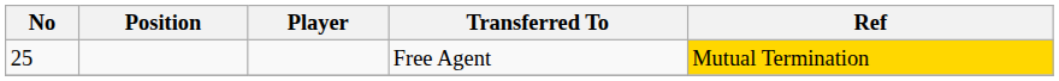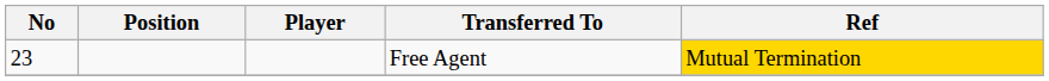 <table class="wikitable sortable" style="width:60%; text-align:center; font-size:100%; text-align:left;">
 <tr>
 <th><strong>No</strong></th>
 <th><strong>Position</strong></th>
 <th><strong>Player</strong></th>
 <th><strong>Transferred To</strong></th>
 <th><strong>Ref</strong></th>
 </tr>
 <tr>
-<td>25</td>
+<td>23</td>
 <td></td>
 <td></td>
 <td>Free Agent</td>
 <td style="background: gold;">Mutual Termination </td>
 </tr>
 <tr>
 </tr>
 </table>
